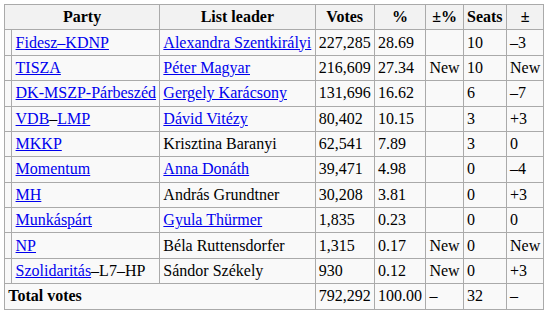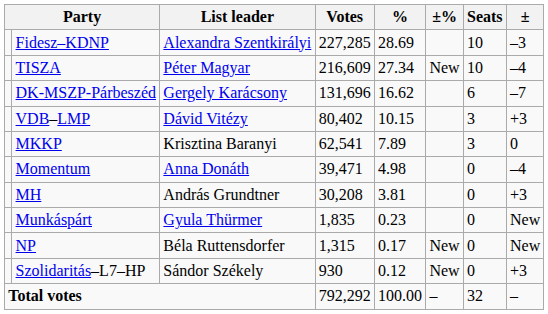 <table class="wikitable">
 <tr>
 <th colspan="2">Party</th>
 <th>List leader</th>
 <th>Votes</th>
 <th>%</th>
 <th><strong>±%</strong></th>
 <th>Seats</th>
 <th><strong>±</strong></th>
 </tr>
 <tr>
 <td></td>
 <td><a href='#'>Fidesz–KDNP</a></td>
 <td><a href='#'>Alexandra Szentkirályi</a></td>
 <td>227,285</td>
 <td>28.69</td>
 <td></td>
 <td>10</td>
 <td>–3</td>
 </tr>
 <tr>
 <td></td>
 <td><a href='#'>TISZA</a></td>
 <td><a href='#'>Péter Magyar</a></td>
 <td>216,609</td>
 <td>27.34</td>
 <td>New</td>
 <td>10</td>
-<td>New</td>
+<td>–4</td>
 </tr>
 <tr>
 <td></td>
 <td><a href='#'>DK-MSZP-Párbeszéd</a></td>
 <td><a href='#'>Gergely Karácsony</a></td>
 <td>131,696</td>
 <td>16.62</td>
 <td></td>
 <td>6</td>
 <td>–7</td>
 </tr>
 <tr>
 <td></td>
 <td><a href='#'>VDB</a>–<a href='#'>LMP</a></td>
 <td><a href='#'>Dávid Vitézy</a></td>
 <td>80,402</td>
 <td>10.15</td>
 <td></td>
 <td>3</td>
 <td>+3</td>
 </tr>
 <tr>
 <td></td>
 <td><a href='#'>MKKP</a></td>
 <td>Krisztina Baranyi</td>
 <td>62,541</td>
 <td>7.89</td>
 <td></td>
 <td>3</td>
 <td>0</td>
 </tr>
 <tr>
 <td></td>
 <td><a href='#'>Momentum</a></td>
 <td><a href='#'>Anna Donáth</a></td>
 <td>39,471</td>
 <td>4.98</td>
 <td></td>
 <td>0</td>
 <td>–4</td>
 </tr>
 <tr>
 <td></td>
 <td><a href='#'>MH</a></td>
 <td>András Grundtner</td>
 <td>30,208</td>
 <td>3.81</td>
 <td></td>
 <td>0</td>
 <td>+3</td>
 </tr>
 <tr>
 <td></td>
 <td><a href='#'>Munkáspárt</a></td>
 <td><a href='#'>Gyula Thürmer</a></td>
 <td>1,835</td>
 <td>0.23</td>
 <td></td>
 <td>0</td>
-<td>0</td>
+<td>New</td>
 </tr>
 <tr>
 <td></td>
 <td><a href='#'>NP</a></td>
 <td>Béla Ruttensdorfer</td>
 <td>1,315</td>
 <td>0.17</td>
 <td>New</td>
 <td>0</td>
 <td>New</td>
 </tr>
 <tr>
 <td></td>
 <td><a href='#'>Szolidaritás</a>–L7–HP</td>
 <td>Sándor Székely</td>
 <td>930</td>
 <td>0.12</td>
 <td>New</td>
 <td>0</td>
 <td>+3</td>
 </tr>
 <tr>
 <td colspan="3"><strong>Total votes</strong></td>
 <td>792,292</td>
 <td>100.00</td>
 <td>–</td>
 <td>32</td>
 <td>–</td>
 </tr>
 </table>
